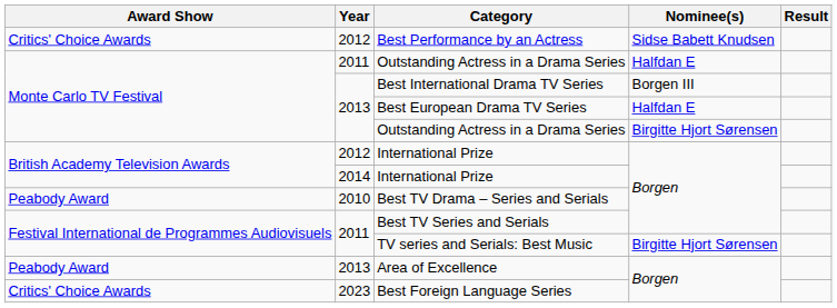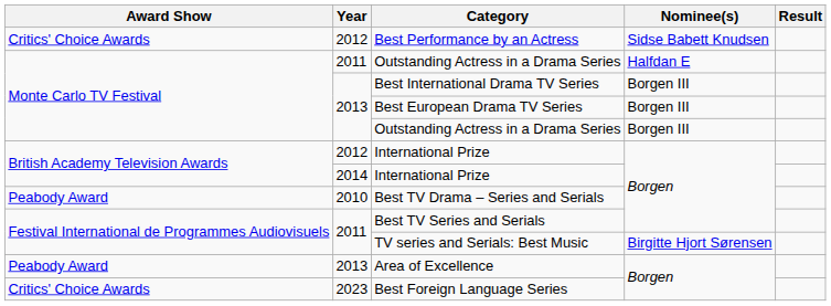 <table class="wikitable">
 <tr>
 <th>Award Show</th>
 <th>Year</th>
 <th>Category</th>
 <th>Nominee(s)</th>
 <th>Result</th>
 </tr>
 <tr>
 <td><a href='#'>Critics' Choice Awards</a></td>
 <td>2012</td>
 <td><a href='#'>Best Performance by an Actress</a></td>
 <td><a href='#'>Sidse Babett Knudsen</a></td>
 <td></td>
 </tr>
 <tr>
 <td rowspan=4><a href='#'>Monte Carlo TV Festival</a></td>
 <td>2011</td>
 <td>Outstanding Actress in a Drama Series</td>
 <td><a href='#'>Halfdan E</a></td>
 <td></td>
 </tr>
 <tr>
 <td rowspan=3>2013</td>
 <td>Best International Drama TV Series</td>
 <td>Borgen III</td>
 <td></td>
 </tr>
 <tr>
 <td>Best European Drama TV Series</td>
-<td><a href='#'>Halfdan E</a></td>
+<td>Borgen III</td>
 <td></td>
 </tr>
 <tr>
 <td>Outstanding Actress in a Drama Series</td>
-<td><a href='#'>Birgitte Hjort Sørensen</a></td>
+<td>Borgen III</td>
 <td></td>
 </tr>
 <tr>
 <td rowspan=2><a href='#'>British Academy Television Awards</a></td>
 <td>2012</td>
 <td>International Prize</td>
 <td rowspan="4"><em>Borgen</em></td>
 <td></td>
 </tr>
 <tr>
 <td>2014</td>
 <td>International Prize</td>
 <td></td>
 </tr>
 <tr>
 <td><a href='#'>Peabody Award</a></td>
 <td>2010</td>
 <td>Best TV Drama – Series and Serials</td>
 <td></td>
 </tr>
 <tr>
 <td rowspan=2><a href='#'>Festival International de Programmes Audiovisuels</a></td>
 <td rowspan=2>2011</td>
 <td>Best TV Series and Serials</td>
 <td></td>
 </tr>
 <tr>
 <td>TV series and Serials: Best Music</td>
 <td><a href='#'>Birgitte Hjort Sørensen</a></td>
 <td></td>
 </tr>
 <tr>
 <td><a href='#'>Peabody Award</a></td>
 <td>2013</td>
 <td>Area of Excellence</td>
 <td rowspan="2"><em>Borgen</em></td>
 <td></td>
 </tr>
 <tr>
 <td><a href='#'>Critics' Choice Awards</a></td>
 <td>2023</td>
 <td>Best Foreign Language Series</td>
 <td></td>
 </tr>
 </table>
